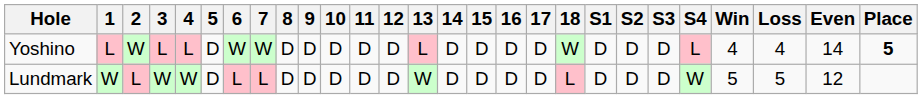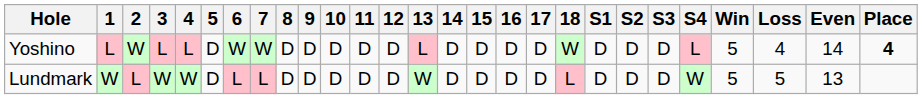 <table class="wikitable" style="text-align:center">
 <tr>
 <th>Hole</th>
 <th>1</th>
 <th>2</th>
 <th>3</th>
 <th>4</th>
 <th>5</th>
 <th>6</th>
 <th>7</th>
 <th>8</th>
 <th>9</th>
 <th>10</th>
 <th>11</th>
 <th>12</th>
 <th>13</th>
 <th>14</th>
 <th>15</th>
 <th>16</th>
 <th>17</th>
 <th>18</th>
 <th>S1</th>
 <th>S2</th>
 <th>S3</th>
 <th>S4</th>
 <th>Win</th>
 <th>Loss</th>
 <th>Even</th>
 <th>Place</th>
 </tr>
 <tr>
 <td align=left> Yoshino</td>
 <td bgcolor=pink>L</td>
 <td bgcolor=ccffcc>W</td>
 <td bgcolor=pink>L</td>
 <td bgcolor=pink>L</td>
 <td>D</td>
 <td bgcolor=ccffcc>W</td>
 <td bgcolor=ccffcc>W</td>
 <td>D</td>
 <td>D</td>
 <td>D</td>
 <td>D</td>
 <td>D</td>
 <td bgcolor=pink>L</td>
 <td>D</td>
 <td>D</td>
 <td>D</td>
 <td>D</td>
 <td bgcolor=ccffcc>W</td>
 <td>D</td>
 <td>D</td>
 <td>D</td>
 <td bgcolor=pink>L</td>
-<td>4</td>
+<td>5</td>
 <td>4</td>
 <td>14</td>
-<td><strong>5</strong></td>
+<td><strong>4</strong></td>
 </tr>
 <tr>
 <td align=left> Lundmark</td>
 <td bgcolor=ccffcc>W</td>
 <td bgcolor=pink>L</td>
 <td bgcolor=ccffcc>W</td>
 <td bgcolor=ccffcc>W</td>
 <td>D</td>
 <td bgcolor=pink>L</td>
 <td bgcolor=pink>L</td>
 <td>D</td>
 <td>D</td>
 <td>D</td>
 <td>D</td>
 <td>D</td>
 <td bgcolor=ccffcc>W</td>
 <td>D</td>
 <td>D</td>
 <td>D</td>
 <td>D</td>
 <td bgcolor=pink>L</td>
 <td>D</td>
 <td>D</td>
 <td>D</td>
 <td bgcolor=ccffcc>W</td>
 <td>5</td>
 <td>5</td>
-<td>12</td>
+<td>13</td>
 <td></td>
 </tr>
 </table>
